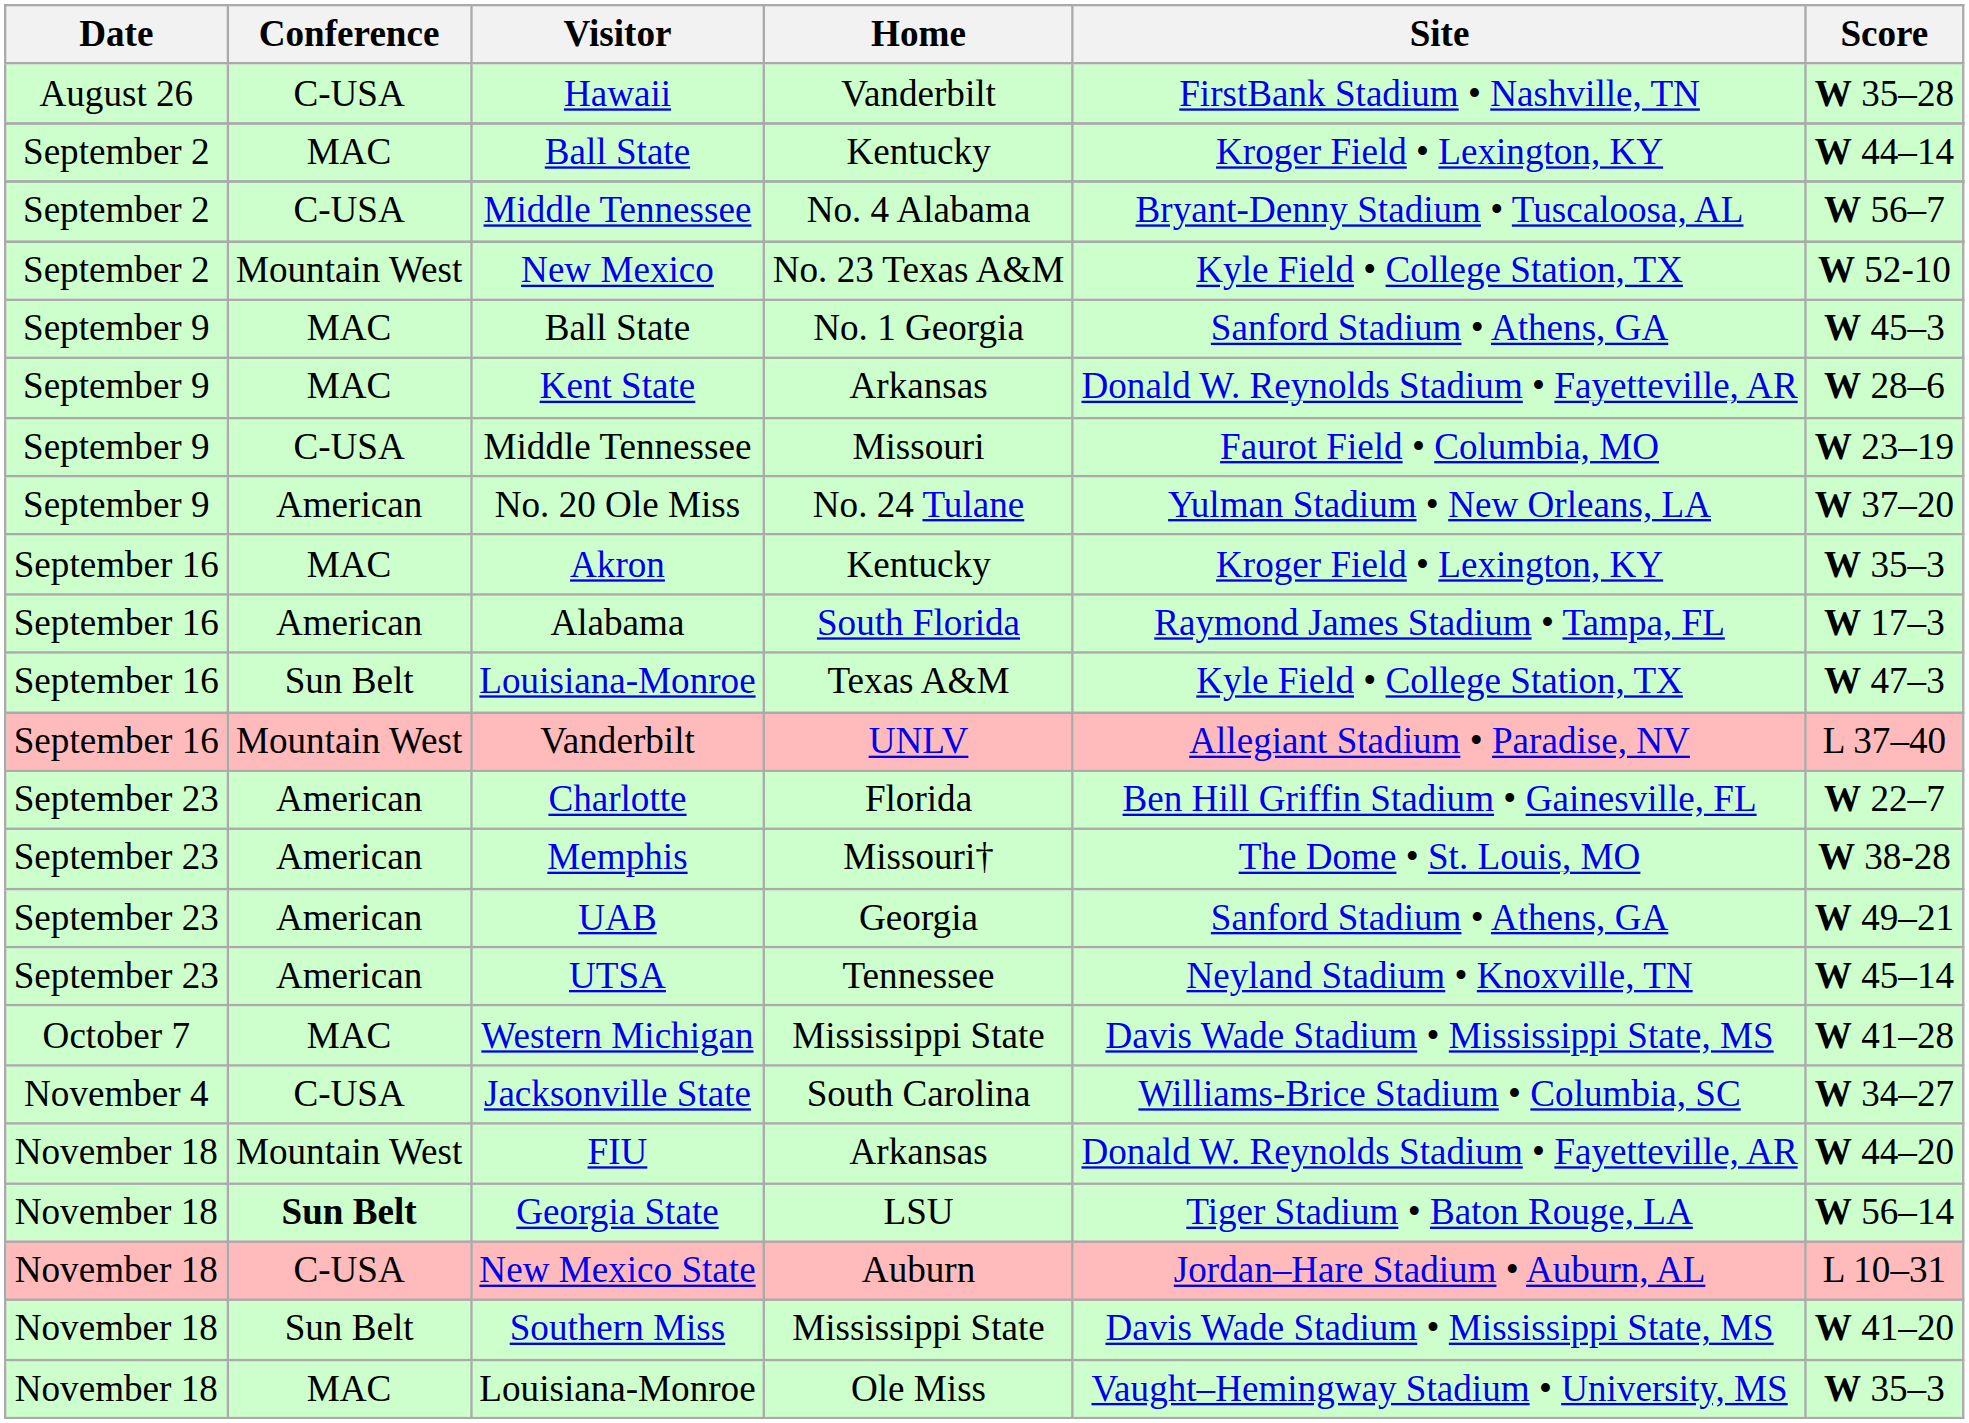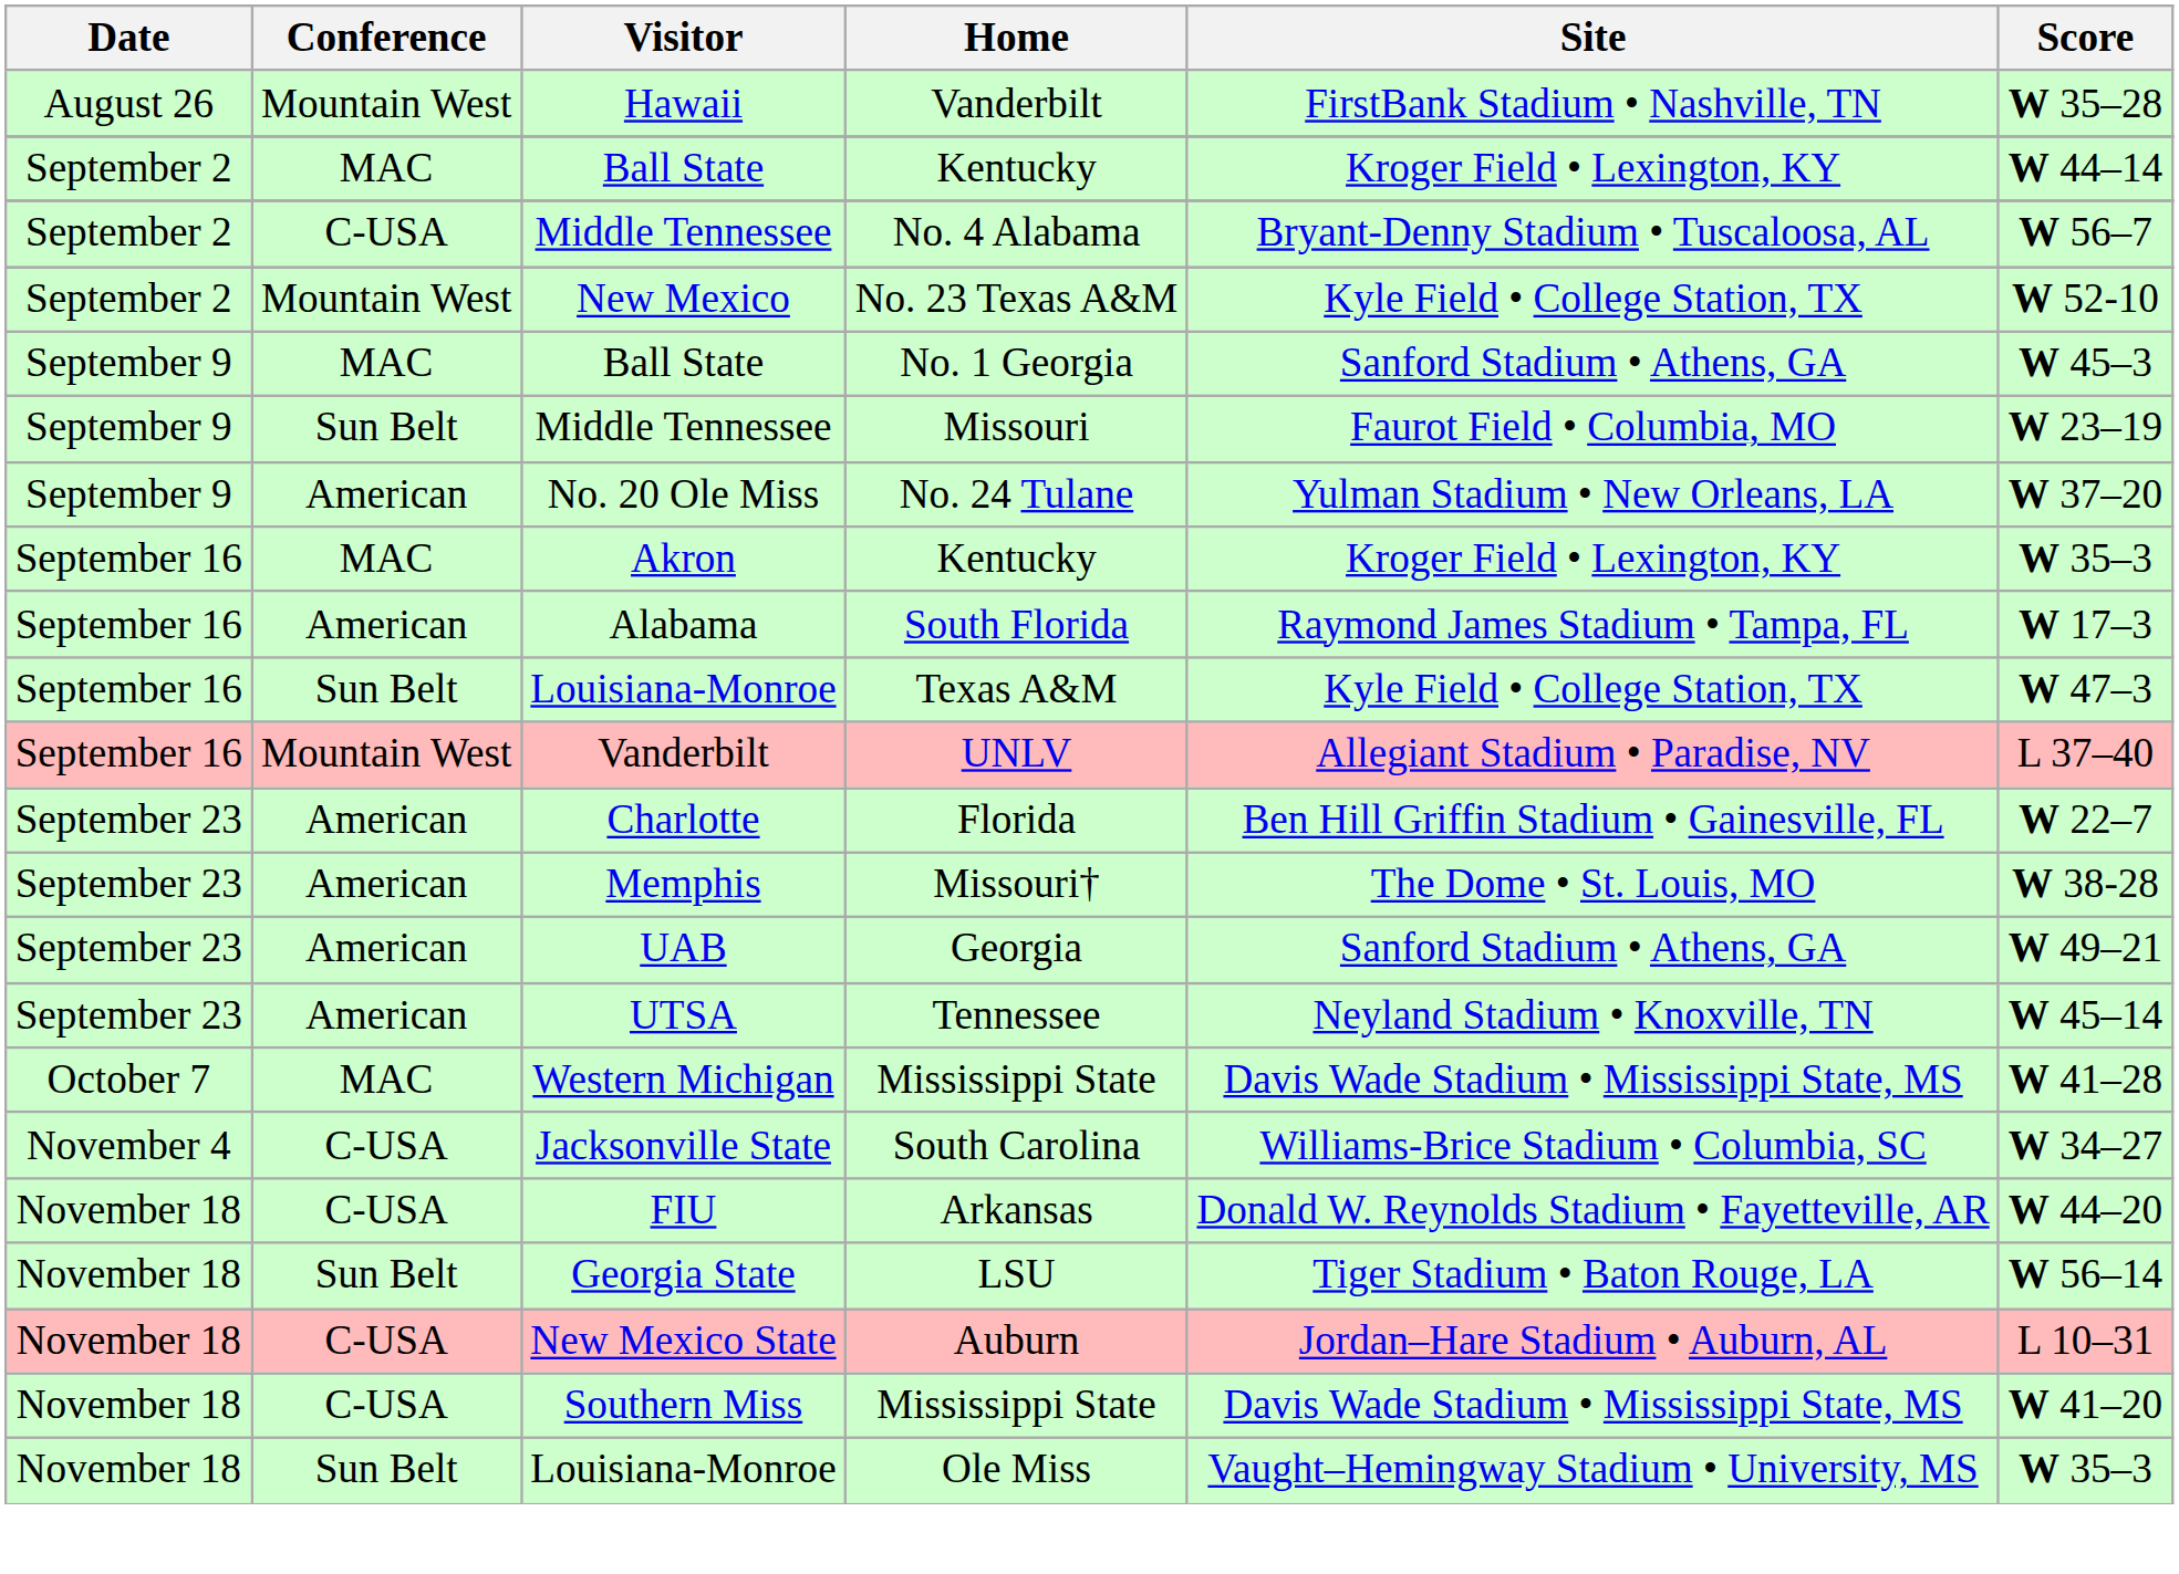 <table class="wikitable" style="text-align:center">
 <tr>
 <th>Date</th>
 <th>Conference</th>
 <th>Visitor</th>
 <th>Home</th>
 <th>Site</th>
 <th>Score</th>
 </tr>
 <tr style="background:#ccffcc;">
 <td>August 26</td>
-<td>C-USA</td>
+<td>Mountain West</td>
 <td><a href='#'>Hawaii</a></td>
 <td>Vanderbilt</td>
 <td><a href='#'>FirstBank Stadium</a> • <a href='#'>Nashville, TN</a></td>
 <td><strong>W</strong> 35–28</td>
 </tr>
 <tr>
 </tr>
 <tr style="background:#ccffcc;">
 <td>September 2</td>
 <td>MAC</td>
 <td><a href='#'>Ball State</a></td>
 <td>Kentucky</td>
 <td><a href='#'>Kroger Field</a> • <a href='#'>Lexington, KY</a></td>
 <td><strong>W</strong> 44–14</td>
 </tr>
 <tr>
 </tr>
 <tr style="background:#ccffcc;">
 <td>September 2</td>
 <td>C-USA</td>
 <td><a href='#'>Middle Tennessee</a></td>
 <td>No. 4 Alabama</td>
 <td><a href='#'>Bryant-Denny Stadium</a> • <a href='#'>Tuscaloosa, AL</a></td>
 <td><strong>W</strong> 56–7</td>
 </tr>
 <tr>
 </tr>
 <tr style="background:#ccffcc;">
 <td>September 2</td>
 <td>Mountain West</td>
 <td><a href='#'>New Mexico</a></td>
 <td>No. 23 Texas A&M</td>
 <td><a href='#'>Kyle Field</a> • <a href='#'>College Station, TX</a></td>
 <td><strong>W</strong> 52-10</td>
 </tr>
 <tr style="background:#ccffcc;">
 <td>September 9</td>
 <td>MAC</td>
 <td>Ball State</td>
 <td>No. 1 Georgia</td>
 <td><a href='#'>Sanford Stadium</a> • <a href='#'>Athens, GA</a></td>
 <td><strong>W</strong> 45–3</td>
 </tr>
 <tr style="background:#ccffcc;">
 <td>September 9</td>
-<td>MAC</td>
-<td><a href='#'>Kent State</a></td>
-<td>Arkansas</td>
-<td><a href='#'>Donald W. Reynolds Stadium</a> • <a href='#'>Fayetteville, AR</a></td>
-<td><strong>W</strong> 28–6</td>
-</tr>
-<tr style="background:#ccffcc;">
-<td>September 9</td>
-<td>C-USA</td>
+<td>Sun Belt</td>
 <td>Middle Tennessee</td>
 <td>Missouri</td>
 <td><a href='#'>Faurot Field</a> • <a href='#'>Columbia, MO</a></td>
 <td><strong>W</strong> 23–19</td>
 </tr>
 <tr style="background:#ccffcc;">
 <td>September 9</td>
 <td>American</td>
 <td>No. 20 Ole Miss</td>
 <td>No. 24 <a href='#'>Tulane</a></td>
 <td><a href='#'>Yulman Stadium</a> • <a href='#'>New Orleans, LA</a></td>
 <td><strong>W</strong> 37–20</td>
 </tr>
 <tr style="background:#ccffcc;">
 <td>September 16</td>
 <td>MAC</td>
 <td><a href='#'>Akron</a></td>
 <td>Kentucky</td>
 <td><a href='#'>Kroger Field</a> • <a href='#'>Lexington, KY</a></td>
 <td><strong>W</strong> 35–3</td>
 </tr>
 <tr style="background:#ccffcc;">
 <td>September 16</td>
 <td>American</td>
 <td>Alabama</td>
 <td><a href='#'>South Florida</a></td>
 <td><a href='#'>Raymond James Stadium</a> • <a href='#'>Tampa, FL</a></td>
 <td><strong>W</strong> 17–3</td>
 </tr>
 <tr style="background:#ccffcc;">
 <td>September 16</td>
 <td>Sun Belt</td>
 <td><a href='#'>Louisiana-Monroe</a></td>
 <td>Texas A&M</td>
 <td><a href='#'>Kyle Field</a> • <a href='#'>College Station, TX</a></td>
 <td><strong>W</strong> 47–3</td>
 </tr>
 <tr style="background:#fbb;">
 <td>September 16</td>
 <td>Mountain West</td>
 <td>Vanderbilt</td>
 <td><a href='#'>UNLV</a></td>
 <td><a href='#'>Allegiant Stadium</a> • <a href='#'>Paradise, NV</a></td>
 <td>L 37–40</td>
 </tr>
 <tr style="background:#ccffcc;">
 <td>September 23</td>
 <td>American</td>
 <td><a href='#'>Charlotte</a></td>
 <td>Florida</td>
 <td><a href='#'>Ben Hill Griffin Stadium</a> • <a href='#'>Gainesville, FL</a></td>
 <td><strong>W</strong> 22–7</td>
 </tr>
 <tr style="background:#ccffcc;">
 <td>September 23</td>
 <td>American</td>
 <td><a href='#'>Memphis</a></td>
 <td>Missouri†</td>
 <td><a href='#'>The Dome</a> • <a href='#'>St. Louis, MO</a></td>
 <td><strong>W</strong> 38-28</td>
 </tr>
 <tr style="background:#ccffcc;">
 <td>September 23</td>
 <td>American</td>
 <td><a href='#'>UAB</a></td>
 <td>Georgia</td>
 <td><a href='#'>Sanford Stadium</a> • <a href='#'>Athens, GA</a></td>
 <td><strong>W</strong> 49–21</td>
 </tr>
 <tr style="background:#ccffcc;">
 <td>September 23</td>
 <td>American</td>
 <td><a href='#'>UTSA</a></td>
 <td>Tennessee</td>
 <td><a href='#'>Neyland Stadium</a> • <a href='#'>Knoxville, TN</a></td>
 <td><strong>W</strong> 45–14</td>
 </tr>
 <tr style="background:#ccffcc;">
 <td>October 7</td>
 <td>MAC</td>
 <td><a href='#'>Western Michigan</a></td>
 <td>Mississippi State</td>
 <td><a href='#'>Davis Wade Stadium</a> • <a href='#'>Mississippi State, MS</a></td>
 <td><strong>W</strong> 41–28</td>
 </tr>
 <tr style="background:#ccffcc;">
 <td>November 4</td>
 <td>C-USA</td>
 <td><a href='#'>Jacksonville State</a></td>
 <td>South Carolina</td>
 <td><a href='#'>Williams-Brice Stadium</a> • <a href='#'>Columbia, SC</a></td>
 <td><strong>W</strong> 34–27</td>
 </tr>
 <tr style="background:#ccffcc;">
 <td>November 18</td>
-<td>Mountain West</td>
+<td>C-USA</td>
 <td><a href='#'>FIU</a></td>
 <td>Arkansas</td>
 <td><a href='#'>Donald W. Reynolds Stadium</a> • <a href='#'>Fayetteville, AR</a></td>
 <td><strong>W</strong> 44–20</td>
 </tr>
 <tr style="background:#ccffcc;">
 <td>November 18</td>
-<td><strong>Sun Belt</strong></td>
+<td>Sun Belt</td>
 <td><a href='#'>Georgia State</a></td>
 <td>LSU</td>
 <td><a href='#'>Tiger Stadium</a> • <a href='#'>Baton Rouge, LA</a></td>
 <td><strong>W</strong> 56–14</td>
 </tr>
 <tr style="background:#fbb;">
 <td>November 18</td>
 <td>C-USA</td>
 <td><a href='#'>New Mexico State</a></td>
 <td>Auburn</td>
 <td><a href='#'>Jordan–Hare Stadium</a> • <a href='#'>Auburn, AL</a></td>
 <td>L 10–31</td>
 </tr>
 <tr style="background:#ccffcc;">
 <td>November 18</td>
-<td>Sun Belt</td>
+<td>C-USA</td>
 <td><a href='#'>Southern Miss</a></td>
 <td>Mississippi State</td>
 <td><a href='#'>Davis Wade Stadium</a> • <a href='#'>Mississippi State, MS</a></td>
 <td><strong>W</strong> 41–20</td>
 </tr>
 <tr style="background:#ccffcc;">
 <td>November 18</td>
-<td>MAC</td>
+<td>Sun Belt</td>
 <td>Louisiana-Monroe</td>
 <td>Ole Miss</td>
 <td><a href='#'>Vaught–Hemingway Stadium</a> • <a href='#'>University, MS</a></td>
 <td><strong>W</strong> 35–3</td>
 </tr>
 </table>
